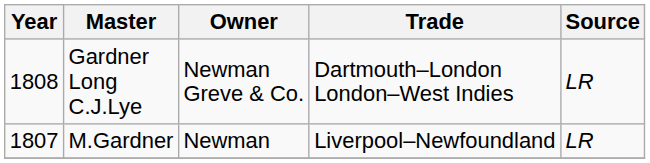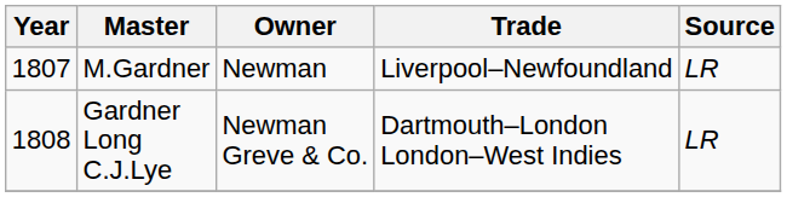 <table class=" wikitable">
 <tr>
 <th>Year</th>
 <th>Master</th>
 <th>Owner</th>
 <th>Trade</th>
 <th>Source</th>
 </tr>
 <tr>
+<td>1807</td>
+<td>M.Gardner</td>
+<td>Newman</td>
+<td>Liverpool–Newfoundland</td>
+<td><em>LR</em></td>
+</tr>
+<tr>
 <td>1808</td>
 <td>Gardner<br>Long<br>C.J.Lye</td>
 <td>Newman<br>Greve & Co.</td>
 <td>Dartmouth–London<br>London–West Indies</td>
 <td><em>LR</em></td>
 </tr>
 <tr>
-<td>1807</td>
-<td>M.Gardner</td>
-<td>Newman</td>
-<td>Liverpool–Newfoundland</td>
-<td><em>LR</em></td>
-</tr>
-<tr>
 </tr>
 </table>
